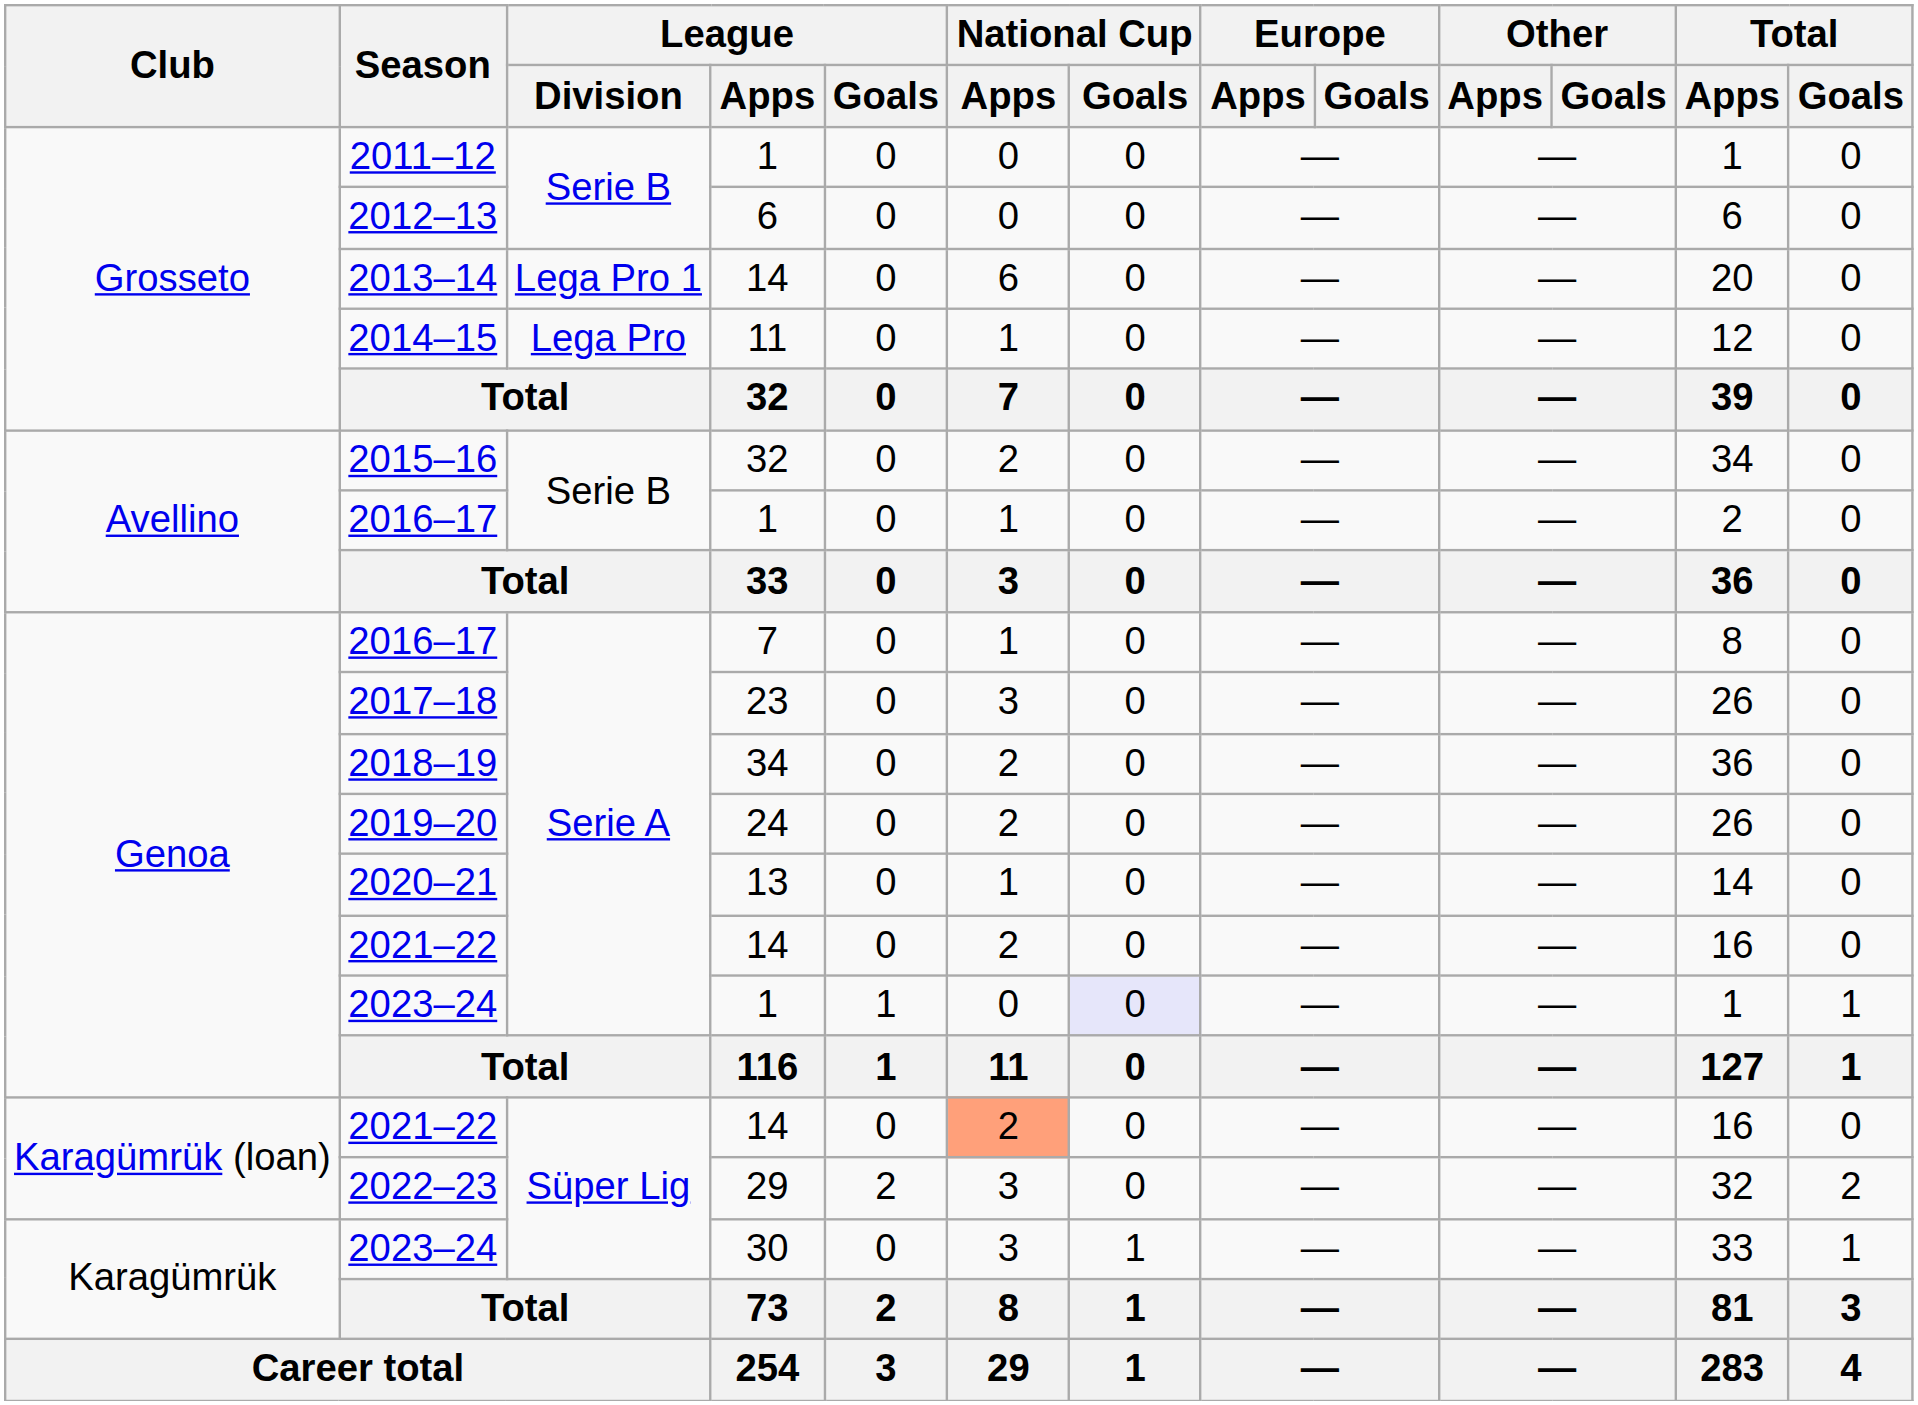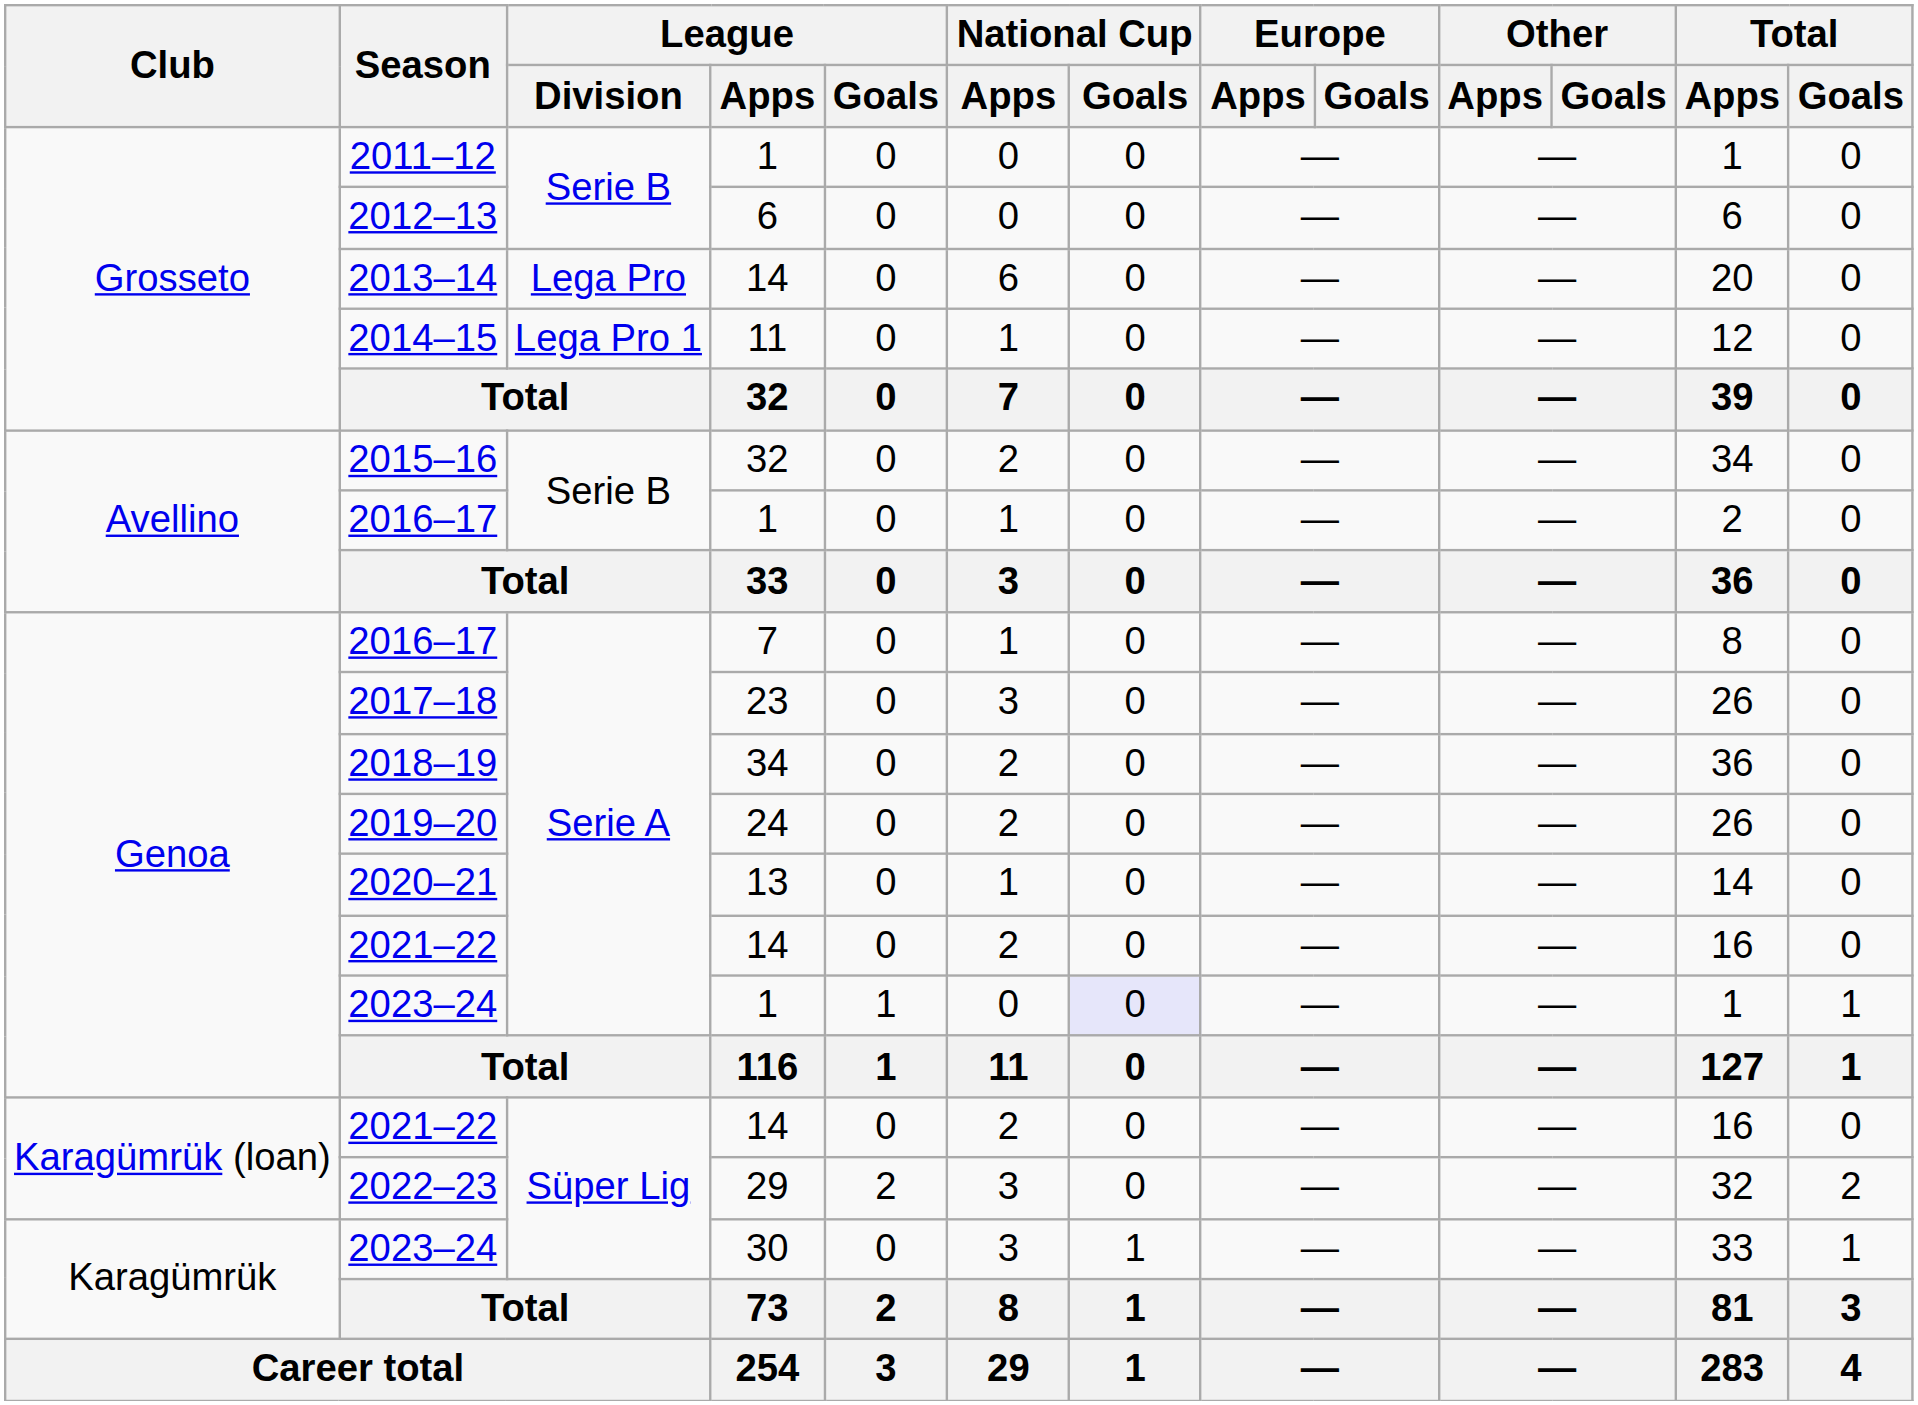 <table class="wikitable" style="text-align:center">
 <tr>
 <th rowspan="2">Club</th>
 <th rowspan="2">Season</th>
 <th colspan="3">League</th>
 <th colspan="2">National Cup</th>
 <th colspan="2">Europe</th>
 <th colspan="2">Other</th>
 <th colspan="2">Total</th>
 </tr>
 <tr>
 <th>Division</th>
 <th>Apps</th>
 <th>Goals</th>
 <th>Apps</th>
 <th>Goals</th>
 <th>Apps</th>
 <th>Goals</th>
 <th>Apps</th>
 <th>Goals</th>
 <th>Apps</th>
 <th>Goals</th>
 </tr>
 <tr>
 <td rowspan="5"><a href='#'>Grosseto</a></td>
 <td><a href='#'>2011–12</a></td>
 <td rowspan="2"><a href='#'>Serie B</a></td>
 <td>1</td>
 <td>0</td>
 <td>0</td>
 <td>0</td>
 <td colspan="2">—</td>
 <td colspan="2">—</td>
 <td>1</td>
 <td>0</td>
 </tr>
 <tr>
 <td><a href='#'>2012–13</a></td>
 <td>6</td>
 <td>0</td>
 <td>0</td>
 <td>0</td>
 <td colspan="2">—</td>
 <td colspan="2">—</td>
 <td>6</td>
 <td>0</td>
 </tr>
 <tr>
 <td><a href='#'>2013–14</a></td>
-<td><a href='#'>Lega Pro 1</a></td>
+<td><a href='#'>Lega Pro</a></td>
 <td>14</td>
 <td>0</td>
 <td>6</td>
 <td>0</td>
 <td colspan="2">—</td>
 <td colspan="2">—</td>
 <td>20</td>
 <td>0</td>
 </tr>
 <tr>
 <td><a href='#'>2014–15</a></td>
-<td><a href='#'>Lega Pro</a></td>
+<td><a href='#'>Lega Pro 1</a></td>
 <td>11</td>
 <td>0</td>
 <td>1</td>
 <td>0</td>
 <td colspan="2">—</td>
 <td colspan="2">—</td>
 <td>12</td>
 <td>0</td>
 </tr>
 <tr>
 <th colspan="2">Total</th>
 <th>32</th>
 <th>0</th>
 <th>7</th>
 <th>0</th>
 <th colspan="2">—</th>
 <th colspan="2">—</th>
 <th>39</th>
 <th>0</th>
 </tr>
 <tr>
 <td rowspan="3"><a href='#'>Avellino</a></td>
 <td><a href='#'>2015–16</a></td>
 <td rowspan="2">Serie B</td>
 <td>32</td>
 <td>0</td>
 <td>2</td>
 <td>0</td>
 <td colspan="2">—</td>
 <td colspan="2">—</td>
 <td>34</td>
 <td>0</td>
 </tr>
 <tr>
 <td><a href='#'>2016–17</a></td>
 <td>1</td>
 <td>0</td>
 <td>1</td>
 <td>0</td>
 <td colspan="2">—</td>
 <td colspan="2">—</td>
 <td>2</td>
 <td>0</td>
 </tr>
 <tr>
 <th colspan="2">Total</th>
 <th>33</th>
 <th>0</th>
 <th>3</th>
 <th>0</th>
 <th colspan="2">—</th>
 <th colspan="2">—</th>
 <th>36</th>
 <th>0</th>
 </tr>
 <tr>
 <td rowspan="8"><a href='#'>Genoa</a></td>
 <td><a href='#'>2016–17</a></td>
 <td rowspan="7"><a href='#'>Serie A</a></td>
 <td>7</td>
 <td>0</td>
 <td>1</td>
 <td>0</td>
 <td colspan="2">—</td>
 <td colspan="2">—</td>
 <td>8</td>
 <td>0</td>
 </tr>
 <tr>
 <td><a href='#'>2017–18</a></td>
 <td>23</td>
 <td>0</td>
 <td>3</td>
 <td>0</td>
 <td colspan="2">—</td>
 <td colspan="2">—</td>
 <td>26</td>
 <td>0</td>
 </tr>
 <tr>
 <td><a href='#'>2018–19</a></td>
 <td>34</td>
 <td>0</td>
 <td>2</td>
 <td>0</td>
 <td colspan="2">—</td>
 <td colspan="2">—</td>
 <td>36</td>
 <td>0</td>
 </tr>
 <tr>
 <td><a href='#'>2019–20</a></td>
 <td>24</td>
 <td>0</td>
 <td>2</td>
 <td>0</td>
 <td colspan="2">—</td>
 <td colspan="2">—</td>
 <td>26</td>
 <td>0</td>
 </tr>
 <tr>
 <td><a href='#'>2020–21</a></td>
 <td>13</td>
 <td>0</td>
 <td>1</td>
 <td>0</td>
 <td colspan="2">—</td>
 <td colspan="2">—</td>
 <td>14</td>
 <td>0</td>
 </tr>
 <tr>
 <td><a href='#'>2021–22</a></td>
 <td>14</td>
 <td>0</td>
 <td>2</td>
 <td>0</td>
 <td colspan="2">—</td>
 <td colspan="2">—</td>
 <td>16</td>
 <td>0</td>
 </tr>
 <tr>
 <td><a href='#'>2023–24</a></td>
 <td>1</td>
 <td>1</td>
 <td>0</td>
 <td style="background: lavender;">0</td>
 <td colspan="2">—</td>
 <td colspan="2">—</td>
 <td>1</td>
 <td>1</td>
 </tr>
 <tr>
 <th colspan="2">Total</th>
 <th>116</th>
 <th>1</th>
 <th>11</th>
 <th>0</th>
 <th colspan="2">—</th>
 <th colspan="2">—</th>
 <th>127</th>
 <th>1</th>
 </tr>
 <tr>
 <td rowspan="2"><a href='#'>Karagümrük</a> (loan)</td>
 <td><a href='#'>2021–22</a></td>
 <td rowspan="3"><a href='#'>Süper Lig</a></td>
 <td>14</td>
 <td>0</td>
-<td style="background: lightsalmon;">2</td>
+<td>2</td>
 <td>0</td>
 <td colspan="2">—</td>
 <td colspan="2">—</td>
 <td>16</td>
 <td>0</td>
 </tr>
 <tr>
 <td><a href='#'>2022–23</a></td>
 <td>29</td>
 <td>2</td>
 <td>3</td>
 <td>0</td>
 <td colspan="2">—</td>
 <td colspan="2">—</td>
 <td>32</td>
 <td>2</td>
 </tr>
 <tr>
 <td rowspan="2">Karagümrük</td>
 <td><a href='#'>2023–24</a></td>
 <td>30</td>
 <td>0</td>
 <td>3</td>
 <td>1</td>
 <td colspan="2">—</td>
 <td colspan="2">—</td>
 <td>33</td>
 <td>1</td>
 </tr>
 <tr>
 <th colspan="2">Total</th>
 <th>73</th>
 <th>2</th>
 <th>8</th>
 <th>1</th>
 <th colspan="2">—</th>
 <th colspan="2">—</th>
 <th>81</th>
 <th>3</th>
 </tr>
 <tr>
 <th colspan="3">Career total</th>
 <th>254</th>
 <th>3</th>
 <th>29</th>
 <th>1</th>
 <th colspan="2">—</th>
 <th colspan="2">—</th>
 <th>283</th>
 <th>4</th>
 </tr>
 </table>
